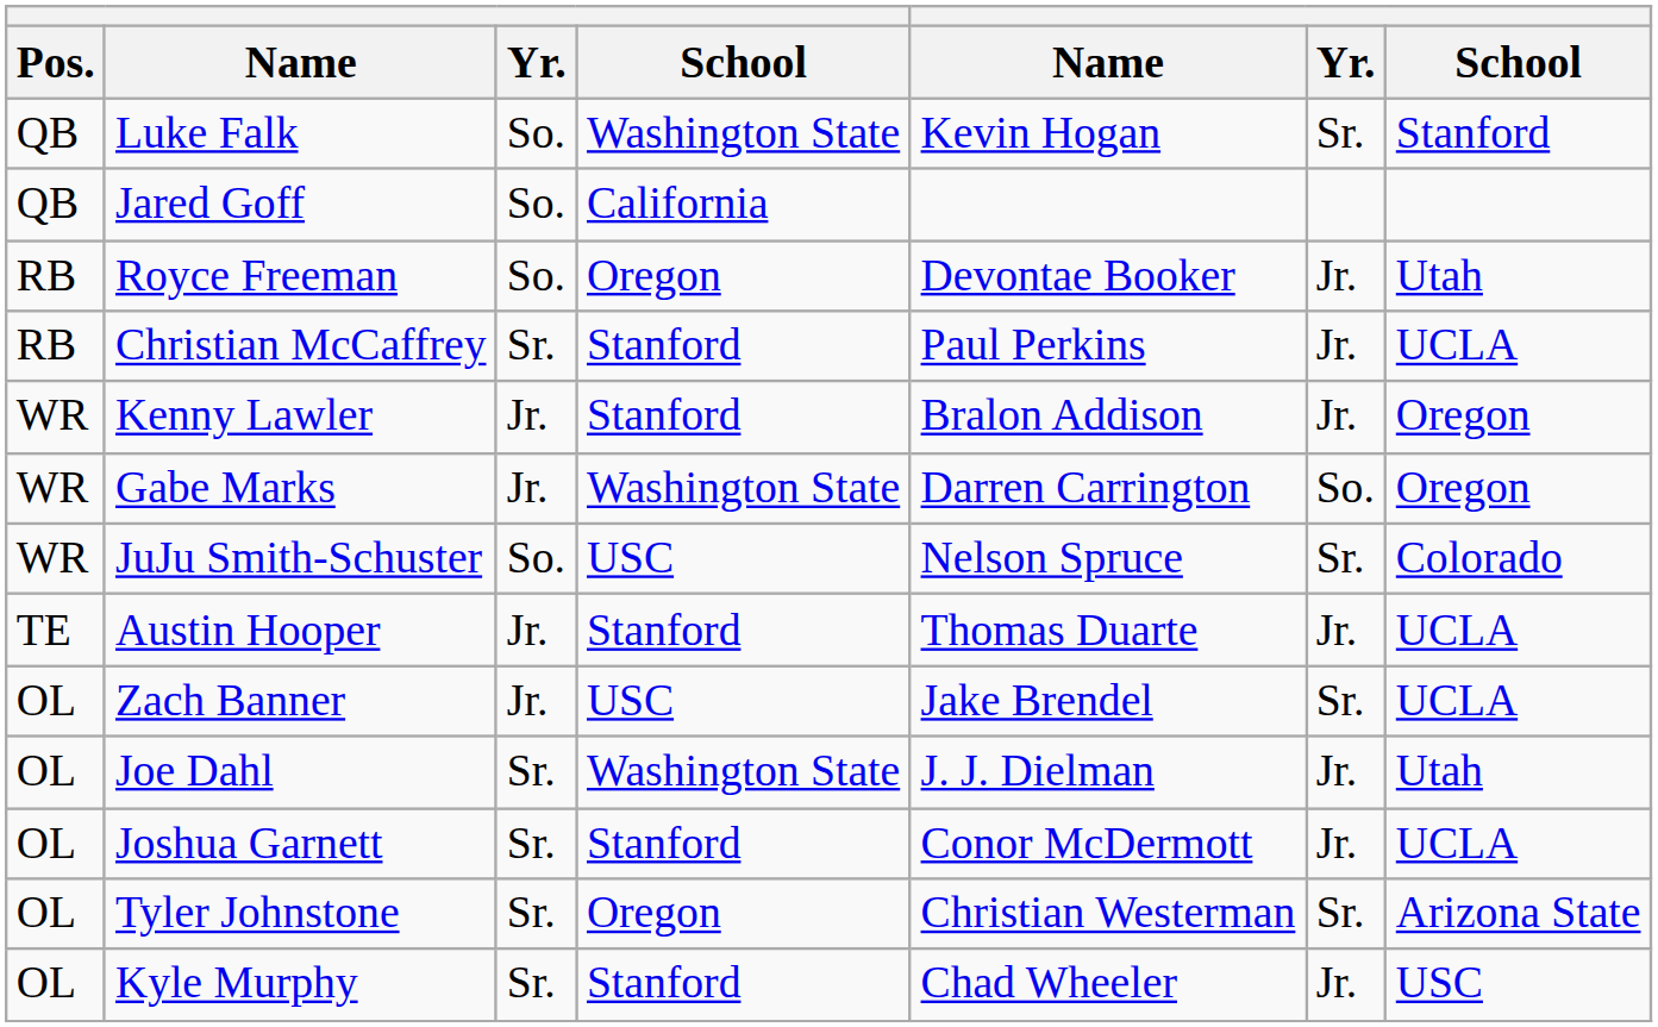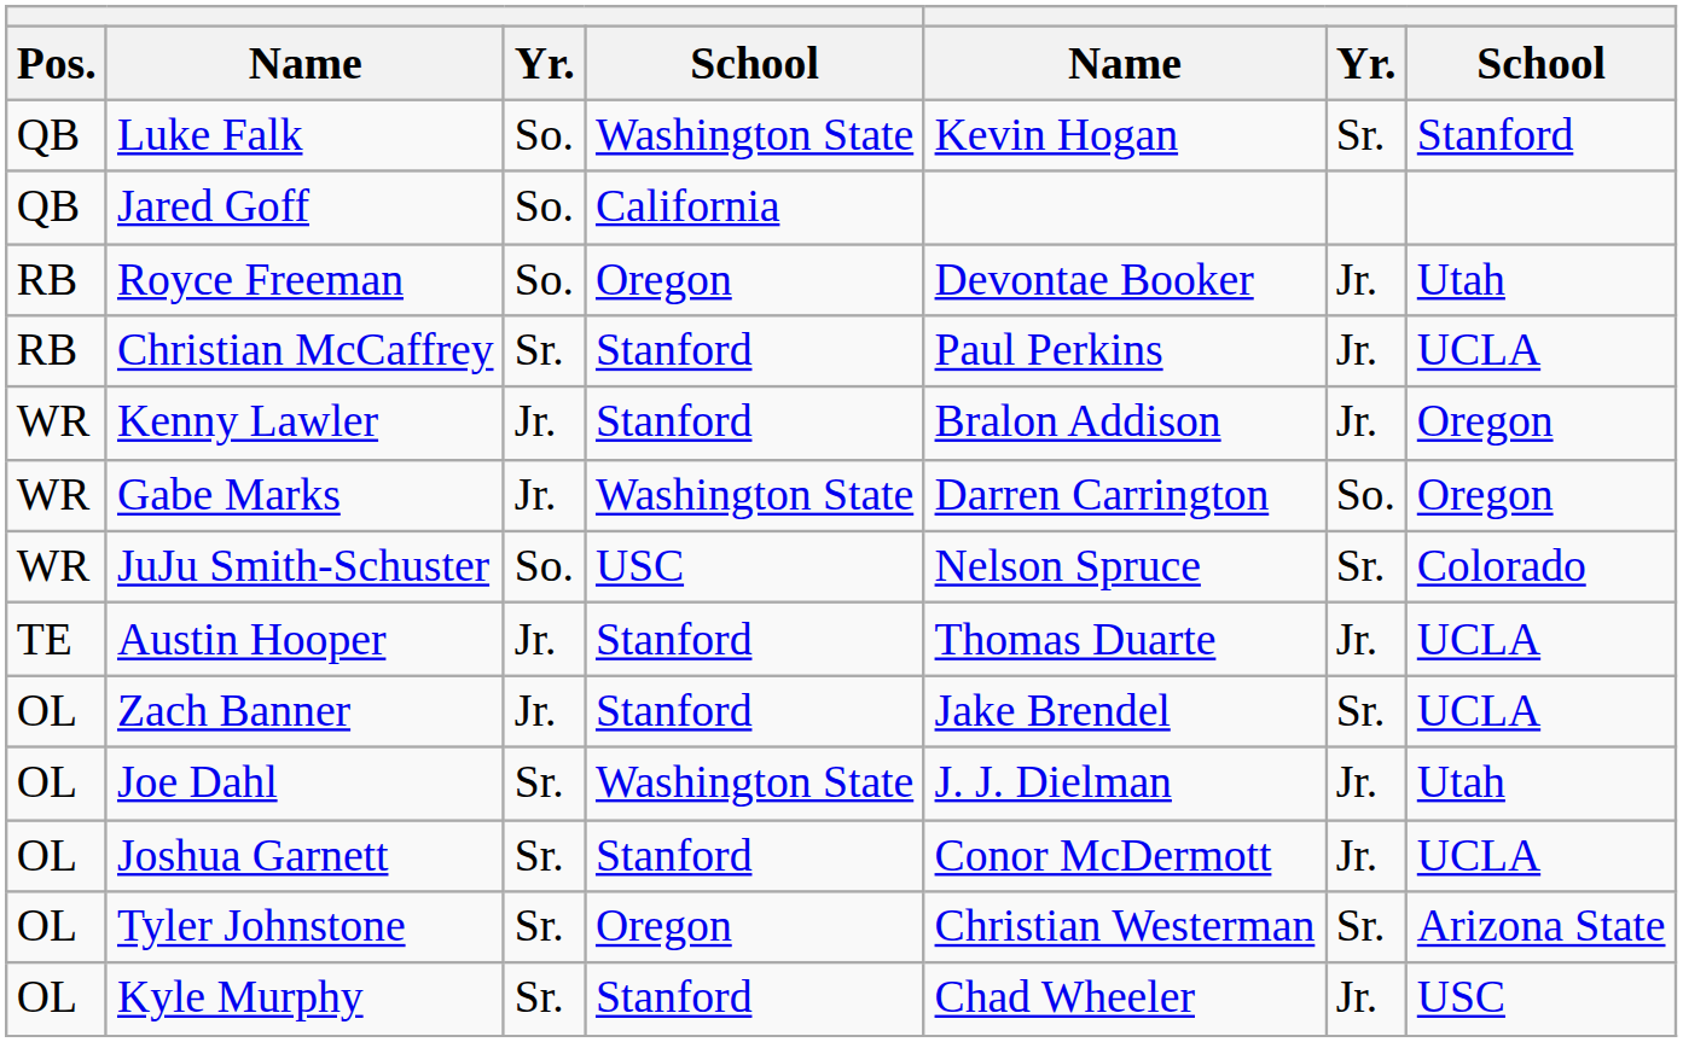 <table class="wikitable">
 <tr>
 <th colspan="4"></th>
 <th colspan="4"></th>
 </tr>
 <tr>
 <th>Pos.</th>
 <th>Name</th>
 <th>Yr.</th>
 <th>School</th>
 <th>Name</th>
 <th>Yr.</th>
 <th>School</th>
 </tr>
 <tr>
 <td>QB</td>
 <td><a href='#'>Luke Falk</a></td>
 <td>So.</td>
 <td><a href='#'>Washington State</a></td>
 <td><a href='#'>Kevin Hogan</a></td>
 <td>Sr.</td>
 <td><a href='#'>Stanford</a></td>
 </tr>
 <tr>
 <td>QB</td>
 <td><a href='#'>Jared Goff</a></td>
 <td>So.</td>
 <td><a href='#'>California</a></td>
 <td></td>
 <td></td>
 <td></td>
 </tr>
 <tr>
 <td>RB</td>
 <td><a href='#'>Royce Freeman</a></td>
 <td>So.</td>
 <td><a href='#'>Oregon</a></td>
 <td><a href='#'>Devontae Booker</a></td>
 <td>Jr.</td>
 <td><a href='#'>Utah</a></td>
 </tr>
 <tr>
 <td>RB</td>
 <td><a href='#'>Christian McCaffrey</a></td>
 <td>Sr.</td>
 <td><a href='#'>Stanford</a></td>
 <td><a href='#'>Paul Perkins</a></td>
 <td>Jr.</td>
 <td><a href='#'>UCLA</a></td>
 </tr>
 <tr>
 <td>WR</td>
 <td><a href='#'>Kenny Lawler</a></td>
 <td>Jr.</td>
 <td><a href='#'>Stanford</a></td>
 <td><a href='#'>Bralon Addison</a></td>
 <td>Jr.</td>
 <td><a href='#'>Oregon</a></td>
 </tr>
 <tr>
 <td>WR</td>
 <td><a href='#'>Gabe Marks</a></td>
 <td>Jr.</td>
 <td><a href='#'>Washington State</a></td>
 <td><a href='#'>Darren Carrington</a></td>
 <td>So.</td>
 <td><a href='#'>Oregon</a></td>
 </tr>
 <tr>
 <td>WR</td>
 <td><a href='#'>JuJu Smith-Schuster</a></td>
 <td>So.</td>
 <td><a href='#'>USC</a></td>
 <td><a href='#'>Nelson Spruce</a></td>
 <td>Sr.</td>
 <td><a href='#'>Colorado</a></td>
 </tr>
 <tr>
 <td>TE</td>
 <td><a href='#'>Austin Hooper</a></td>
 <td>Jr.</td>
 <td><a href='#'>Stanford</a></td>
 <td><a href='#'>Thomas Duarte</a></td>
 <td>Jr.</td>
 <td><a href='#'>UCLA</a></td>
 </tr>
 <tr>
 <td>OL</td>
 <td><a href='#'>Zach Banner</a></td>
 <td>Jr.</td>
-<td><a href='#'>USC</a></td>
+<td><a href='#'>Stanford</a></td>
 <td><a href='#'>Jake Brendel</a></td>
 <td>Sr.</td>
 <td><a href='#'>UCLA</a></td>
 </tr>
 <tr>
 <td>OL</td>
 <td><a href='#'>Joe Dahl</a></td>
 <td>Sr.</td>
 <td><a href='#'>Washington State</a></td>
 <td><a href='#'>J. J. Dielman</a></td>
 <td>Jr.</td>
 <td><a href='#'>Utah</a></td>
 </tr>
 <tr>
 <td>OL</td>
 <td><a href='#'>Joshua Garnett</a></td>
 <td>Sr.</td>
 <td><a href='#'>Stanford</a></td>
 <td><a href='#'>Conor McDermott</a></td>
 <td>Jr.</td>
 <td><a href='#'>UCLA</a></td>
 </tr>
 <tr>
 <td>OL</td>
 <td><a href='#'>Tyler Johnstone</a></td>
 <td>Sr.</td>
 <td><a href='#'>Oregon</a></td>
 <td><a href='#'>Christian Westerman</a></td>
 <td>Sr.</td>
 <td><a href='#'>Arizona State</a></td>
 </tr>
 <tr>
 <td>OL</td>
 <td><a href='#'>Kyle Murphy</a></td>
 <td>Sr.</td>
 <td><a href='#'>Stanford</a></td>
 <td><a href='#'>Chad Wheeler</a></td>
 <td>Jr.</td>
 <td><a href='#'>USC</a></td>
 </tr>
 <tr>
 </tr>
 </table>
